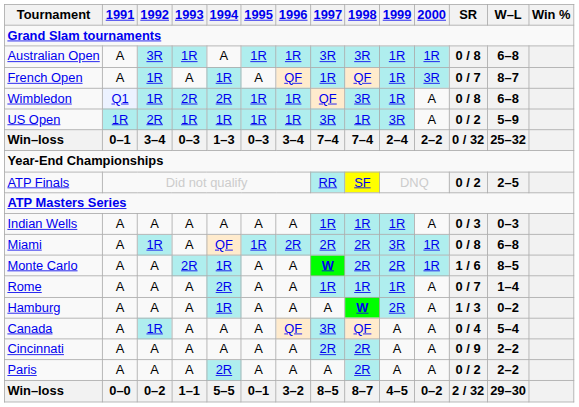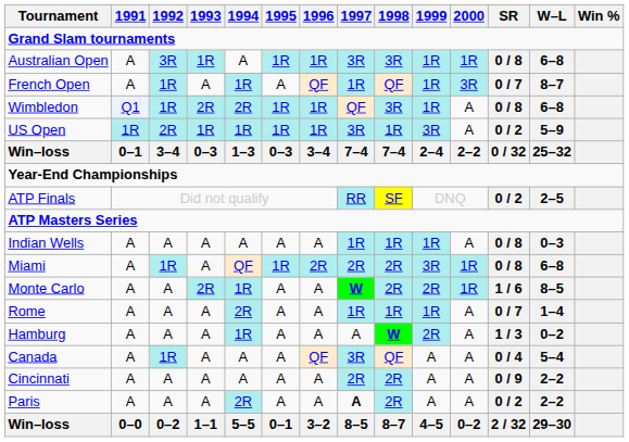 <table class=wikitable style=text-align:center;font-size:97%>
 <tr>
 <th>Tournament</th>
 <th><a href='#'>1991</a></th>
 <th><a href='#'>1992</a></th>
 <th><a href='#'>1993</a></th>
 <th><a href='#'>1994</a></th>
 <th><a href='#'>1995</a></th>
 <th><a href='#'>1996</a></th>
 <th><a href='#'>1997</a></th>
 <th><a href='#'>1998</a></th>
 <th><a href='#'>1999</a></th>
 <th><a href='#'>2000</a></th>
 <th>SR</th>
 <th>W–L</th>
 <th>Win %</th>
 </tr>
 <tr>
 <td colspan=23 align=left><strong><a href='#'>Grand Slam tournaments</a></strong></td>
 </tr>
 <tr>
 <td align=left><a href='#'>Australian Open</a></td>
 <td>A</td>
 <td bgcolor=afeeee><a href='#'>3R</a></td>
 <td bgcolor=afeeee><a href='#'>1R</a></td>
 <td>A</td>
 <td bgcolor=afeeee><a href='#'>1R</a></td>
 <td bgcolor=afeeee><a href='#'>1R</a></td>
 <td bgcolor=afeeee><a href='#'>3R</a></td>
 <td bgcolor=afeeee><a href='#'>3R</a></td>
 <td bgcolor=afeeee><a href='#'>1R</a></td>
 <td bgcolor=afeeee><a href='#'>1R</a></td>
 <th>0 / 8</th>
 <th>6–8</th>
 <th></th>
 </tr>
 <tr>
 <td align=left><a href='#'>French Open</a></td>
 <td>A</td>
 <td bgcolor=afeeee><a href='#'>1R</a></td>
 <td>A</td>
 <td bgcolor=afeeee><a href='#'>1R</a></td>
 <td>A</td>
 <td bgcolor=ffebcd><a href='#'>QF</a></td>
 <td bgcolor=afeeee><a href='#'>1R</a></td>
 <td bgcolor=ffebcd><a href='#'>QF</a></td>
 <td bgcolor=afeeee><a href='#'>1R</a></td>
 <td bgcolor=afeeee><a href='#'>3R</a></td>
 <th>0 / 7</th>
 <th>8–7</th>
 <th></th>
 </tr>
 <tr>
 <td align=left><a href='#'>Wimbledon</a></td>
 <td bgcolor=ecf2ff><a href='#'>Q1</a></td>
 <td bgcolor=afeeee><a href='#'>1R</a></td>
 <td bgcolor=afeeee><a href='#'>2R</a></td>
 <td bgcolor=afeeee><a href='#'>2R</a></td>
 <td bgcolor=afeeee><a href='#'>1R</a></td>
 <td bgcolor=afeeee><a href='#'>1R</a></td>
 <td bgcolor=ffebcd><a href='#'>QF</a></td>
 <td bgcolor=afeeee><a href='#'>3R</a></td>
 <td bgcolor=afeeee><a href='#'>1R</a></td>
 <td>A</td>
 <th>0 / 8</th>
 <th>6–8</th>
 <th></th>
 </tr>
 <tr>
 <td align=left><a href='#'>US Open</a></td>
 <td bgcolor=afeeee><a href='#'>1R</a></td>
 <td bgcolor=afeeee><a href='#'>2R</a></td>
 <td bgcolor=afeeee><a href='#'>1R</a></td>
 <td bgcolor=afeeee><a href='#'>1R</a></td>
 <td bgcolor=afeeee><a href='#'>1R</a></td>
 <td bgcolor=afeeee><a href='#'>1R</a></td>
 <td bgcolor=afeeee><a href='#'>3R</a></td>
 <td bgcolor=afeeee><a href='#'>1R</a></td>
 <td bgcolor=afeeee><a href='#'>3R</a></td>
 <td>A</td>
 <th>0 / 2</th>
 <th>5–9</th>
 <th></th>
 </tr>
 <tr>
 <th style=text-align:left>Win–loss</th>
 <th>0–1</th>
 <th>3–4</th>
 <th>0–3</th>
 <th>1–3</th>
 <th>0–3</th>
 <th>3–4</th>
 <th>7–4</th>
 <th>7–4</th>
 <th>2–4</th>
 <th>2–2</th>
 <th>0 / 32</th>
 <th>25–32</th>
 <th></th>
 </tr>
 <tr>
 <td colspan=23 align=left><strong>Year-End Championships</strong></td>
 </tr>
 <tr>
 <td align=left><a href='#'>ATP Finals</a></td>
 <td colspan=6 style=color:#cccccc>Did not qualify</td>
 <td bgcolor=afeeee><a href='#'>RR</a></td>
 <td bgcolor=yellow><a href='#'>SF</a></td>
 <td colspan=2 style=color:#cccccc>DNQ</td>
 <th>0 / 2</th>
 <th>2–5</th>
 <th></th>
 </tr>
 <tr>
 <td colspan=23 align=left><strong><a href='#'>ATP Masters Series</a></strong></td>
 </tr>
 <tr>
 <td align=left><a href='#'>Indian Wells</a></td>
 <td>A</td>
 <td>A</td>
 <td>A</td>
 <td>A</td>
 <td>A</td>
 <td>A</td>
 <td bgcolor=afeeee><a href='#'>1R</a></td>
 <td bgcolor=afeeee><a href='#'>1R</a></td>
 <td bgcolor=afeeee><a href='#'>1R</a></td>
 <td>A</td>
-<th>0 / 3</th>
+<th>0 / 8</th>
 <th>0–3</th>
 <th></th>
 </tr>
 <tr>
 <td align=left><a href='#'>Miami</a></td>
 <td>A</td>
 <td bgcolor=afeeee><a href='#'>1R</a></td>
 <td>A</td>
 <td bgcolor=ffebcd><a href='#'>QF</a></td>
 <td bgcolor=afeeee><a href='#'>1R</a></td>
 <td bgcolor=afeeee><a href='#'>2R</a></td>
 <td bgcolor=afeeee><a href='#'>2R</a></td>
 <td bgcolor=afeeee><a href='#'>2R</a></td>
 <td bgcolor=afeeee><a href='#'>3R</a></td>
 <td bgcolor=afeeee><a href='#'>1R</a></td>
 <th>0 / 8</th>
 <th>6–8</th>
 <th></th>
 </tr>
 <tr>
 <td align=left><a href='#'>Monte Carlo</a></td>
 <td>A</td>
 <td>A</td>
 <td bgcolor=afeeee><a href='#'>2R</a></td>
 <td bgcolor=afeeee><a href='#'>1R</a></td>
 <td>A</td>
 <td>A</td>
 <td bgcolor=lime><a href='#'><strong>W</strong></a></td>
 <td bgcolor=afeeee><a href='#'>2R</a></td>
 <td bgcolor=afeeee><a href='#'>2R</a></td>
 <td bgcolor=afeeee><a href='#'>1R</a></td>
 <th>1 / 6</th>
 <th>8–5</th>
 <th></th>
 </tr>
 <tr>
 <td align=left><a href='#'>Rome</a></td>
 <td>A</td>
 <td>A</td>
 <td>A</td>
 <td bgcolor=afeeee><a href='#'>2R</a></td>
 <td>A</td>
 <td>A</td>
 <td bgcolor=afeeee><a href='#'>1R</a></td>
 <td bgcolor=afeeee><a href='#'>1R</a></td>
 <td bgcolor=afeeee><a href='#'>1R</a></td>
 <td>A</td>
 <th>0 / 7</th>
 <th>1–4</th>
 <th></th>
 </tr>
 <tr>
 <td align=left><a href='#'>Hamburg</a></td>
 <td>A</td>
 <td>A</td>
 <td>A</td>
 <td bgcolor=afeeee><a href='#'>1R</a></td>
 <td>A</td>
 <td>A</td>
 <td>A</td>
 <td bgcolor=lime><a href='#'><strong>W</strong></a></td>
 <td bgcolor=afeeee><a href='#'>2R</a></td>
 <td>A</td>
 <th>1 / 3</th>
 <th>0–2</th>
 <th></th>
 </tr>
 <tr>
 <td align=left><a href='#'>Canada</a></td>
 <td>A</td>
 <td bgcolor=afeeee><a href='#'>1R</a></td>
 <td>A</td>
 <td>A</td>
 <td>A</td>
 <td bgcolor=ffebcd><a href='#'>QF</a></td>
 <td bgcolor=afeeee><a href='#'>3R</a></td>
 <td bgcolor=ffebcd><a href='#'>QF</a></td>
 <td>A</td>
 <td>A</td>
 <th>0 / 4</th>
 <th>5–4</th>
 <th></th>
 </tr>
 <tr>
 <td align=left><a href='#'>Cincinnati</a></td>
 <td>A</td>
 <td>A</td>
 <td>A</td>
 <td>A</td>
 <td>A</td>
 <td>A</td>
 <td bgcolor=afeeee><a href='#'>2R</a></td>
 <td bgcolor=afeeee><a href='#'>2R</a></td>
 <td>A</td>
 <td>A</td>
 <th>0 / 9</th>
 <th>2–2</th>
 <th></th>
 </tr>
 <tr>
 <td align=left><a href='#'>Paris</a></td>
 <td>A</td>
 <td>A</td>
 <td>A</td>
 <td bgcolor=afeeee><a href='#'>2R</a></td>
 <td>A</td>
 <td>A</td>
-<td>A</td>
+<td><strong>A</strong></td>
 <td bgcolor=afeeee><a href='#'>2R</a></td>
 <td>A</td>
 <td>A</td>
 <th>0 / 2</th>
 <th>2–2</th>
 <th></th>
 </tr>
 <tr>
 <th style=text-align:left>Win–loss</th>
 <th>0–0</th>
 <th>0–2</th>
 <th>1–1</th>
 <th>5–5</th>
 <th>0–1</th>
 <th>3–2</th>
 <th>8–5</th>
 <th>8–7</th>
 <th>4–5</th>
 <th>0–2</th>
 <th>2 / 32</th>
 <th>29–30</th>
 <th></th>
 </tr>
 </table>
